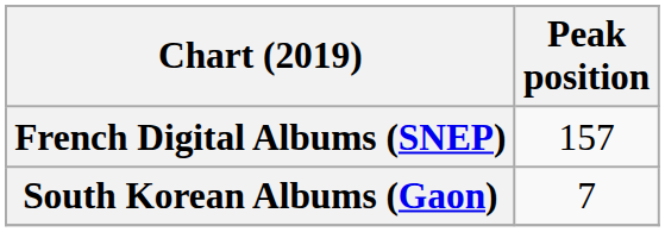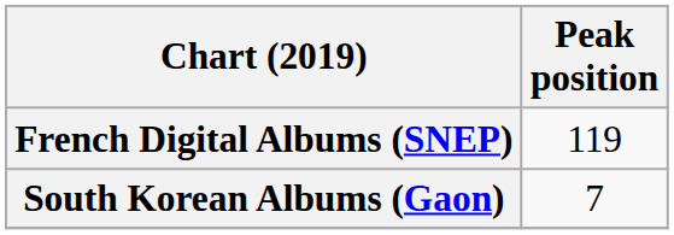 <table class="wikitable plainrowheaders" style="text-align:center">
 <tr>
 <th scope="col">Chart (2019)</th>
 <th scope="col">Peak<br>position</th>
 </tr>
 <tr>
 <th scope="row">French Digital Albums (<a href='#'>SNEP</a>)</th>
-<td>157</td>
+<td>119</td>
 </tr>
 <tr>
 <th scope="row">South Korean Albums (<a href='#'>Gaon</a>)</th>
 <td>7</td>
 </tr>
 <tr>
 </tr>
 </table>
